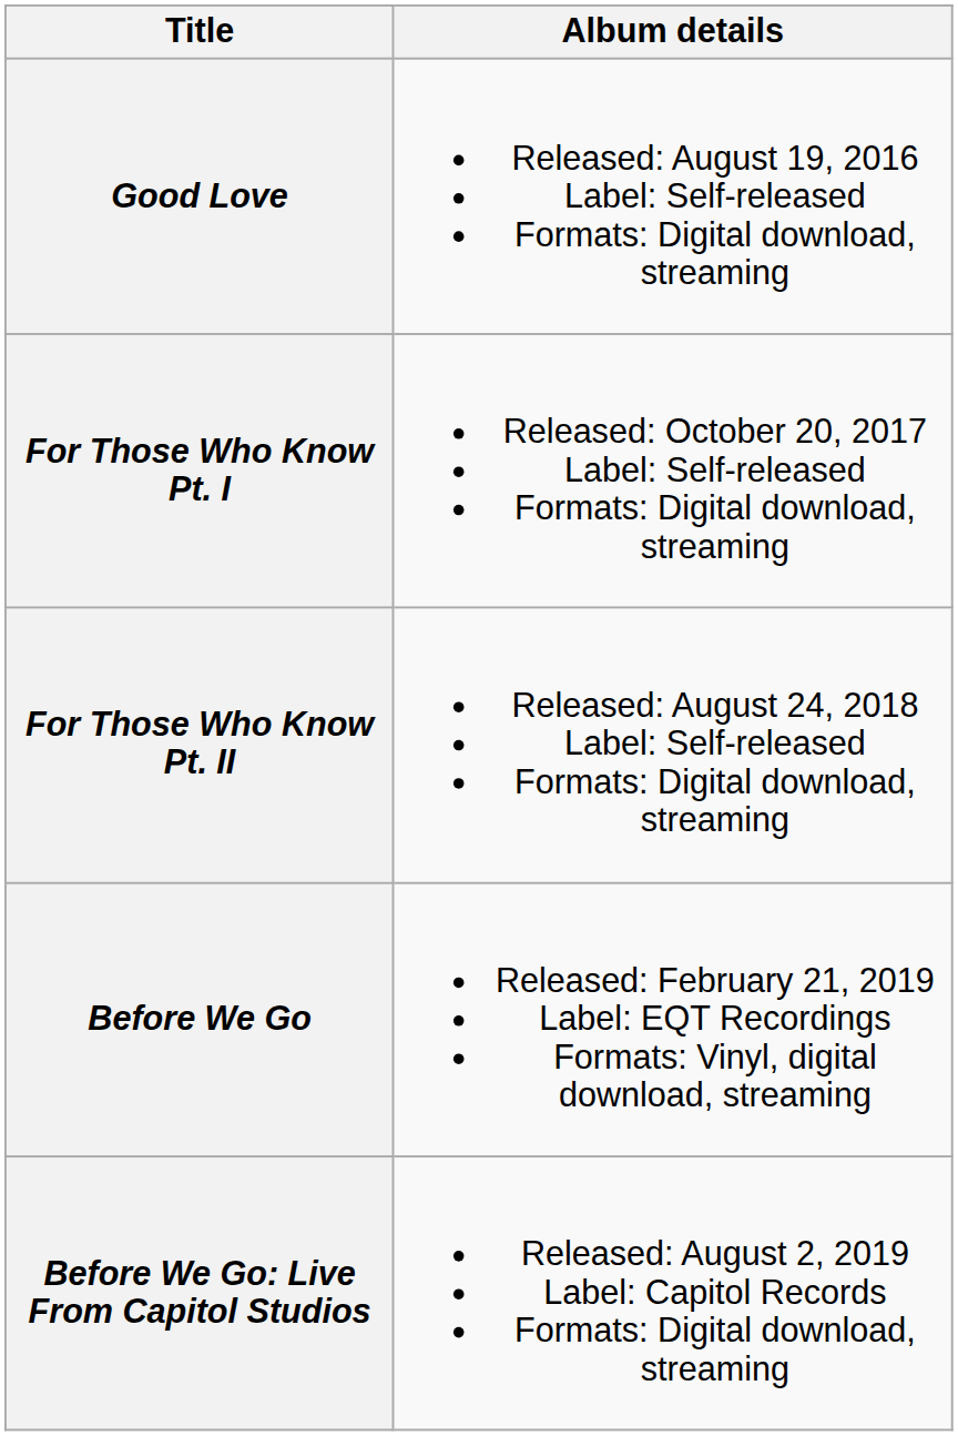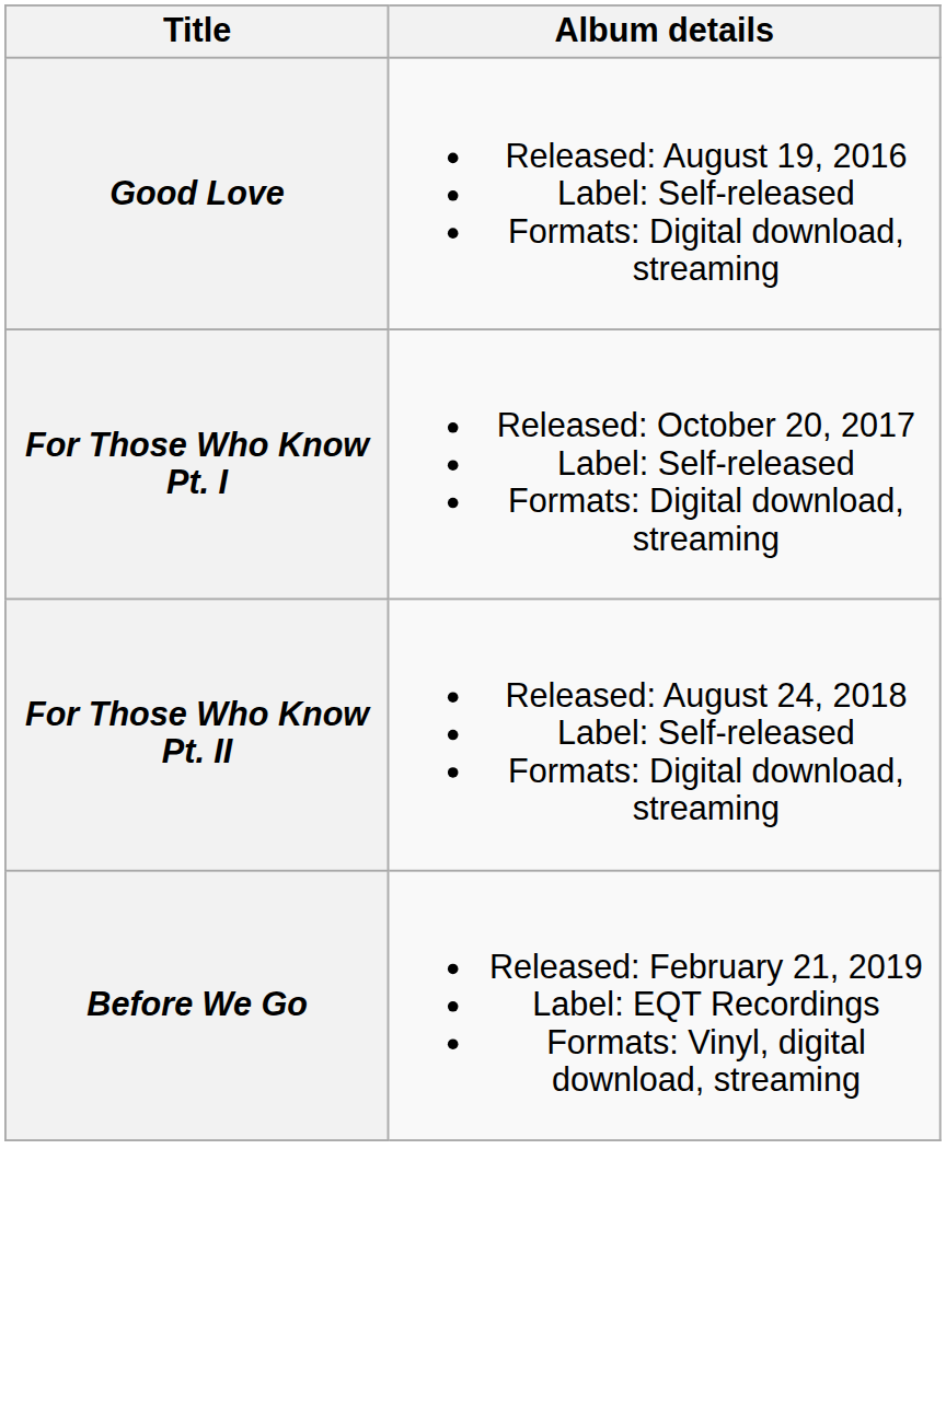 <table class="wikitable plainrowheaders" style="text-align:center;">
 <tr>
 <th scope="col" style="width:11em;">Title</th>
 <th scope="col" style="width:16em;">Album details</th>
 </tr>
 <tr>
 <th scope="row"><em>Good Love</em></th>
 <td><br><ul><li>Released: August 19, 2016</li><li>Label: Self-released</li><li>Formats: Digital download, streaming</li></ul></td>
 </tr>
 <tr>
 <th scope="row"><em>For Those Who Know Pt. I</em></th>
 <td><br><ul><li>Released: October 20, 2017</li><li>Label: Self-released</li><li>Formats: Digital download, streaming</li></ul></td>
 </tr>
 <tr>
 <th scope="row"><em>For Those Who Know Pt. II</em></th>
 <td><br><ul><li>Released: August 24, 2018</li><li>Label: Self-released</li><li>Formats: Digital download, streaming</li></ul></td>
 </tr>
 <tr>
 <th scope="row"><em>Before We Go</em></th>
 <td><br><ul><li>Released: February 21, 2019</li><li>Label: EQT Recordings</li><li>Formats: Vinyl, digital download, streaming</li></ul></td>
 </tr>
-<tr>
-<th scope="row"><em>Before We Go: Live From Capitol Studios</em></th>
-<td><br><ul><li>Released: August 2, 2019</li><li>Label: Capitol Records</li><li>Formats: Digital download, streaming</li></ul></td>
-</tr>
 </table>
